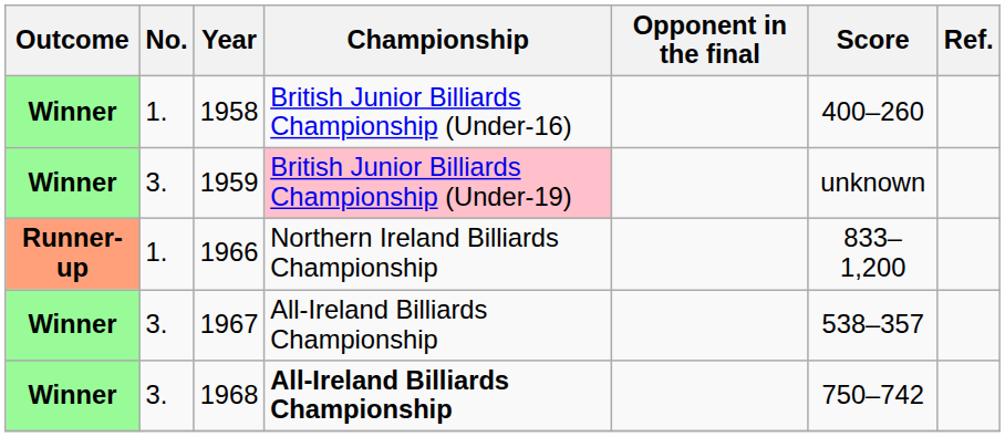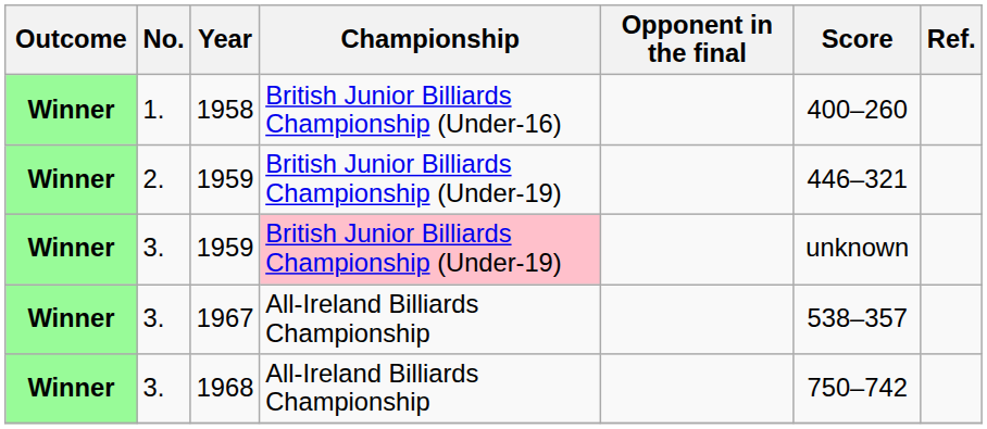 <table class="sortable wikitable plainrowheaders">
 <tr>
 <th scope="col" width="80">Outcome</th>
 <th scope="col" width="25">No.</th>
 <th scope="col" width="35">Year</th>
 <th scope="col" width="300">Championship</th>
 <th scope="col" width="150">Opponent in the final</th>
 <th scope="col" align="center" width="80"><strong>Score</strong></th>
 <th scope="col" class="unsortable" width="30">Ref.</th>
 </tr>
 <tr>
 <th scope="row" style="background:#98FB98">Winner</th>
 <td>1.</td>
 <td>1958</td>
 <td><a href='#'>British Junior Billiards Championship</a> (Under-16)</td>
 <td></td>
 <td align="center">400–260</td>
 <td align="center"></td>
 </tr>
 <tr>
 <th scope="row" style="background:#98FB98">Winner</th>
+<td>2.</td>
+<td>1959</td>
+<td><a href='#'>British Junior Billiards Championship</a> (Under-19)</td>
+<td></td>
+<td align="center">446–321</td>
+<td align="center"></td>
+</tr>
+<tr>
+<th scope="row" style="background:#98FB98">Winner</th>
 <td>3.</td>
 <td>1959</td>
 <td style="background: pink;"><a href='#'>British Junior Billiards Championship</a> (Under-19)</td>
 <td></td>
 <td align="center">unknown</td>
-<td align="center"></td>
-</tr>
-<tr>
-<th scope="row" style="background:#ffa07a;">Runner-up</th>
-<td>1.</td>
-<td>1966</td>
-<td>Northern Ireland Billiards Championship</td>
-<td></td>
-<td align="center">833–1,200</td>
 <td align="center"></td>
 </tr>
 <tr>
 <th scope="row" style="background:#98FB98">Winner</th>
 <td>3.</td>
 <td>1967</td>
 <td>All-Ireland Billiards Championship</td>
 <td></td>
 <td align="center">538–357</td>
 <td align="center"></td>
 </tr>
 <tr>
 <th scope="row" style="background:#98FB98">Winner</th>
 <td>3.</td>
 <td>1968</td>
-<td><strong>All-Ireland Billiards Championship</strong></td>
+<td>All-Ireland Billiards Championship</td>
 <td></td>
 <td align="center">750–742</td>
 <td align="center"></td>
 </tr>
 <tr>
 </tr>
 </table>
